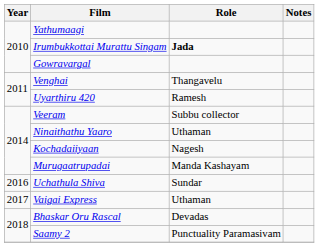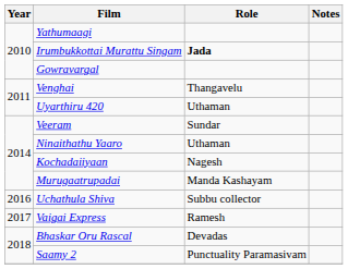 <table class="wikitable sortable">
 <tr>
 <th>Year</th>
 <th>Film</th>
 <th>Role</th>
 <th>Notes</th>
 </tr>
 <tr>
 <td rowspan="3">2010</td>
 <td><em><a href='#'>Yathumaagi</a></em></td>
 <td></td>
 <td></td>
 </tr>
 <tr>
 <td><em><a href='#'>Irumbukkottai Murattu Singam</a></em></td>
 <td><strong>Jada</strong></td>
 </tr>
 <tr>
 <td><em><a href='#'>Gowravargal</a></em></td>
 <td></td>
 <td></td>
 </tr>
 <tr>
 <td rowspan="2">2011</td>
 <td><em><a href='#'>Venghai</a></em></td>
 <td>Thangavelu</td>
 <td></td>
 </tr>
 <tr>
 <td><em><a href='#'>Uyarthiru 420</a></em></td>
-<td>Ramesh</td>
+<td>Uthaman</td>
 <td></td>
 </tr>
 <tr>
 <td rowspan="4">2014</td>
 <td><em><a href='#'>Veeram</a></em></td>
-<td>Subbu collector</td>
+<td>Sundar</td>
 <td></td>
 </tr>
 <tr>
 <td><em><a href='#'>Ninaithathu Yaaro</a></em></td>
 <td>Uthaman</td>
 <td></td>
 </tr>
 <tr>
 <td><em><a href='#'>Kochadaiiyaan</a></em></td>
 <td>Nagesh</td>
 <td></td>
 </tr>
 <tr>
 <td><em><a href='#'>Murugaatrupadai</a></em></td>
 <td>Manda Kashayam</td>
 <td></td>
 </tr>
 <tr>
 <td>2016</td>
 <td><em><a href='#'>Uchathula Shiva</a></em></td>
-<td>Sundar</td>
+<td>Subbu collector</td>
 <td></td>
 </tr>
 <tr>
 <td>2017</td>
 <td><em><a href='#'>Vaigai Express</a></em></td>
-<td>Uthaman</td>
+<td>Ramesh</td>
 <td></td>
 </tr>
 <tr>
 <td rowspan="2">2018</td>
 <td><em><a href='#'>Bhaskar Oru Rascal</a></em></td>
 <td>Devadas</td>
 <td></td>
 </tr>
 <tr>
 <td><em><a href='#'>Saamy 2</a></em></td>
 <td>Punctuality Paramasivam</td>
 <td></td>
 </tr>
 <tr>
 </tr>
 </table>
